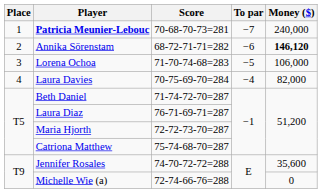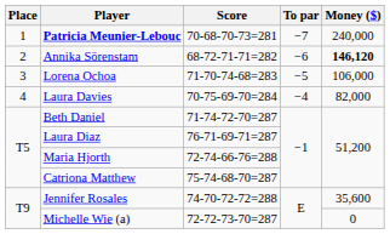 <table class="wikitable">
 <tr>
 <th>Place</th>
 <th>Player</th>
 <th>Score</th>
 <th>To par</th>
 <th>Money (<a href='#'>$</a>)</th>
 </tr>
 <tr>
 <td align=center>1</td>
 <td> <strong><a href='#'>Patricia Meunier-Lebouc</a></strong></td>
 <td>70-68-70-73=281</td>
 <td align=center>−7</td>
 <td align=center>240,000</td>
 </tr>
 <tr>
 <td align=center>2</td>
 <td> <a href='#'>Annika Sörenstam</a></td>
 <td>68-72-71-71=282</td>
 <td align=center>−6</td>
 <td align=center><strong>146,120</strong></td>
 </tr>
 <tr>
 <td align=center>3</td>
 <td> <a href='#'>Lorena Ochoa</a></td>
 <td>71-70-74-68=283</td>
 <td align=center>−5</td>
 <td align=center>106,000</td>
 </tr>
 <tr>
 <td align=center>4</td>
 <td> <a href='#'>Laura Davies</a></td>
 <td>70-75-69-70=284</td>
 <td align=center>−4</td>
 <td align=center>82,000</td>
 </tr>
 <tr>
 <td align=center rowspan=4>T5</td>
 <td> <a href='#'>Beth Daniel</a></td>
 <td>71-74-72-70=287</td>
 <td align=center rowspan=4>−1</td>
 <td align=center rowspan=4>51,200</td>
 </tr>
 <tr>
 <td> <a href='#'>Laura Diaz</a></td>
 <td>76-71-69-71=287</td>
 </tr>
 <tr>
 <td> <a href='#'>Maria Hjorth</a></td>
-<td>72-72-73-70=287</td>
+<td>72-74-66-76=288</td>
 </tr>
 <tr>
 <td> <a href='#'>Catriona Matthew</a></td>
 <td>75-74-68-70=287</td>
 </tr>
 <tr>
 <td align=center rowspan=2>T9</td>
 <td> <a href='#'>Jennifer Rosales</a></td>
 <td>74-70-72-72=288</td>
 <td align=center rowspan=2>E</td>
 <td align=center>35,600</td>
 </tr>
 <tr>
 <td> <a href='#'>Michelle Wie</a> (a)</td>
-<td>72-74-66-76=288</td>
+<td>72-72-73-70=287</td>
 <td align=center>0</td>
 </tr>
 </table>
